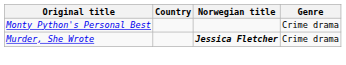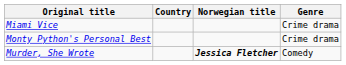 <table class="wikitable">
 <tr>
 <th>Original title</th>
 <th>Country</th>
 <th>Norwegian title</th>
 <th>Genre</th>
+</tr>
+<tr>
+<td><em><a href='#'>Miami Vice</a></em> </td>
+<td></td>
+<td></td>
+<td>Crime drama</td>
 </tr>
 <tr>
 <td><em><a href='#'>Monty Python's Personal Best</a></em></td>
 <td> </td>
 <td></td>
 <td>Crime drama</td>
 </tr>
 <tr>
 <td><em><a href='#'>Murder, She Wrote</a></em> </td>
 <td></td>
 <td><strong><em>Jessica Fletcher</em></strong></td>
-<td>Crime drama</td>
+<td>Comedy</td>
 </tr>
 </table>
